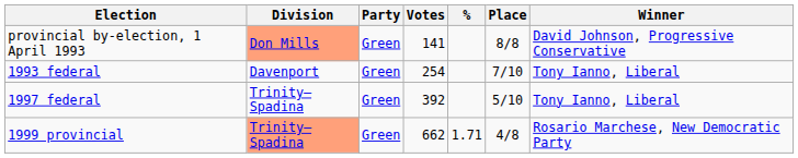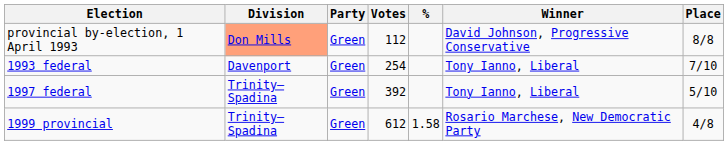 <table class="wikitable" width="800">
 <tr>
 <th align="left">Election</th>
 <th align="left">Division</th>
 <th align="left">Party</th>
 <th align="right">Votes</th>
 <th align="right">%</th>
+<th align="center">Winner</th>
 <th align="center">Place</th>
-<th align="center">Winner</th>
 </tr>
 <tr>
 <td align="left">provincial by-election, 1 April 1993</td>
 <td align="left" style="background: lightsalmon;"><a href='#'>Don Mills</a></td>
 <td align="left"><a href='#'>Green</a></td>
-<td align="right">141</td>
+<td align="right">112</td>
 <td align="right"></td>
+<td align="left"><a href='#'>David Johnson</a>, <a href='#'>Progressive Conservative</a></td>
 <td align="center">8/8</td>
-<td align="left"><a href='#'>David Johnson</a>, <a href='#'>Progressive Conservative</a></td>
 </tr>
 <tr>
 <td align="left"><a href='#'>1993 federal</a></td>
 <td align="left"><a href='#'>Davenport</a></td>
 <td align="left"><a href='#'>Green</a></td>
 <td align="right">254</td>
 <td align="right"></td>
+<td align="left"><a href='#'>Tony Ianno</a>, <a href='#'>Liberal</a></td>
 <td align="center">7/10</td>
-<td align="left"><a href='#'>Tony Ianno</a>, <a href='#'>Liberal</a></td>
 </tr>
 <tr>
 <td align="left"><a href='#'>1997 federal</a></td>
 <td align="left"><a href='#'>Trinity—Spadina</a></td>
 <td align="left"><a href='#'>Green</a></td>
 <td align="right">392</td>
 <td align="right"></td>
+<td align="left"><a href='#'>Tony Ianno</a>, <a href='#'>Liberal</a></td>
 <td align="center">5/10</td>
-<td align="left"><a href='#'>Tony Ianno</a>, <a href='#'>Liberal</a></td>
 </tr>
 <tr>
 <td align="left"><a href='#'>1999 provincial</a></td>
-<td align="left" style="background: lightsalmon;"><a href='#'>Trinity—Spadina</a></td>
+<td align="left"><a href='#'>Trinity—Spadina</a></td>
 <td align="left"><a href='#'>Green</a></td>
-<td align="right">662</td>
-<td align="right">1.71</td>
+<td align="right">612</td>
+<td align="right">1.58</td>
+<td align="left"><a href='#'>Rosario Marchese</a>, <a href='#'>New Democratic Party</a></td>
 <td align="center">4/8</td>
-<td align="left"><a href='#'>Rosario Marchese</a>, <a href='#'>New Democratic Party</a></td>
 </tr>
 </table>
